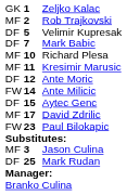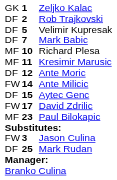 <table style="font-size: 90%" cellspacing="0" cellpadding="0" align=center>
 <tr>
 <th width="25"></th>
 <th width="25"></th>
 </tr>
 <tr>
 <td>GK</td>
 <td><strong>1</strong></td>
 <td> <a href='#'>Zeljko Kalac</a></td>
 </tr>
 <tr>
-<td>MF</td>
+<td>DF</td>
 <td><strong>2</strong></td>
 <td> <a href='#'>Rob Trajkovski</a></td>
 <td></td>
 <td></td>
 </tr>
 <tr>
 <td>DF</td>
 <td><strong>5</strong></td>
 <td> Velimir Kupresak</td>
 </tr>
 <tr>
 <td>DF</td>
 <td><strong>7</strong></td>
 <td> <a href='#'>Mark Babic</a></td>
 </tr>
 <tr>
 <td>MF</td>
 <td><strong>10</strong></td>
 <td> Richard Plesa</td>
 </tr>
 <tr>
 <td>MF</td>
 <td><strong>11</strong></td>
 <td> <a href='#'>Kresimir Marusic</a></td>
 </tr>
 <tr>
 <td>DF</td>
 <td><strong>12</strong></td>
 <td> <a href='#'>Ante Moric</a></td>
 </tr>
 <tr>
 <td>FW</td>
 <td><strong>14</strong></td>
 <td> <a href='#'>Ante Milicic</a></td>
 </tr>
 <tr>
 <td>DF</td>
 <td><strong>15</strong></td>
 <td> <a href='#'>Aytec Genc</a></td>
 </tr>
 <tr>
-<td>MF</td>
+<td>FW</td>
 <td><strong>17</strong></td>
 <td> <a href='#'>David Zdrilic</a></td>
 </tr>
 <tr>
-<td>FW</td>
+<td>MF</td>
 <td><strong>23</strong></td>
 <td> <a href='#'>Paul Bilokapic</a></td>
 <td></td>
 <td></td>
 </tr>
 <tr>
 <td colspan=3><strong>Substitutes:</strong></td>
 </tr>
 <tr>
-<td>MF</td>
+<td>FW</td>
 <td><strong>3</strong></td>
 <td> <a href='#'>Jason Culina</a></td>
 <td></td>
 <td></td>
 </tr>
 <tr>
 <td>DF</td>
 <td><strong>25</strong></td>
 <td> <a href='#'>Mark Rudan</a></td>
 <td></td>
 <td></td>
 </tr>
 <tr>
 <td colspan=3><strong>Manager:</strong></td>
 </tr>
 <tr>
 <td colspan=4> <a href='#'>Branko Culina</a></td>
 </tr>
 </table>
